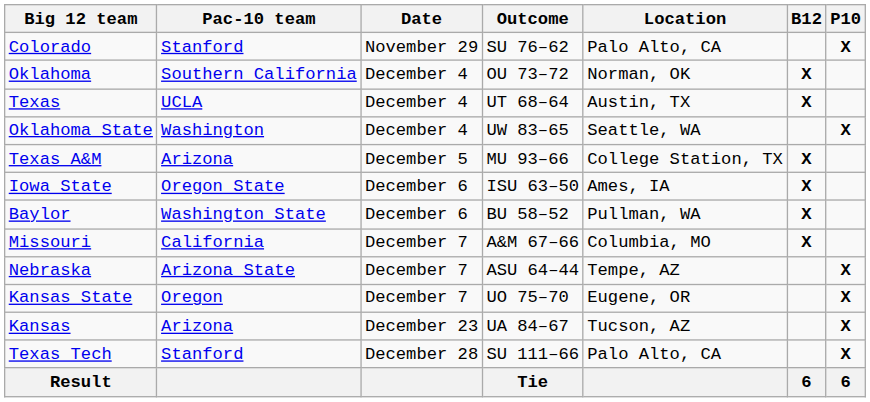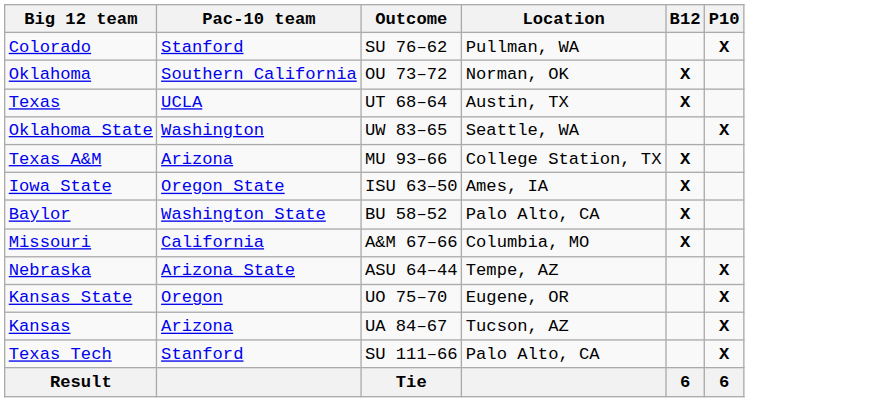 <table class="wikitable sortable">
 <tr>
 <th>Big 12 team</th>
 <th>Pac-10 team</th>
-<th>Date</th>
 <th>Outcome</th>
 <th>Location</th>
 <th>B12</th>
 <th>P10</th>
 </tr>
 <tr>
 <td><a href='#'>Colorado</a></td>
 <td><a href='#'>Stanford</a></td>
-<td>November 29</td>
 <td>SU 76–62</td>
-<td>Palo Alto, CA</td>
+<td>Pullman, WA</td>
 <td></td>
 <td align=center><strong>X</strong></td>
 </tr>
 <tr>
 <td><a href='#'>Oklahoma</a></td>
 <td><a href='#'>Southern California</a></td>
-<td>December 4</td>
 <td>OU 73–72</td>
 <td>Norman, OK</td>
 <td align=center><strong>X</strong></td>
 <td></td>
 </tr>
 <tr>
 <td><a href='#'>Texas</a></td>
 <td><a href='#'>UCLA</a></td>
-<td>December 4</td>
 <td>UT 68–64</td>
 <td>Austin, TX</td>
 <td align=center><strong>X</strong></td>
 <td></td>
 </tr>
 <tr>
 <td><a href='#'>Oklahoma State</a></td>
 <td><a href='#'>Washington</a></td>
-<td>December 4</td>
 <td>UW 83–65</td>
 <td>Seattle, WA</td>
 <td></td>
 <td align=center><strong>X</strong></td>
 </tr>
 <tr>
 <td><a href='#'>Texas A&M</a></td>
 <td><a href='#'>Arizona</a></td>
-<td>December 5</td>
 <td>MU 93–66</td>
 <td>College Station, TX</td>
 <td align=center><strong>X</strong></td>
 <td></td>
 </tr>
 <tr>
 <td><a href='#'>Iowa State</a></td>
 <td><a href='#'>Oregon State</a></td>
-<td>December 6</td>
 <td>ISU 63–50</td>
 <td>Ames, IA</td>
 <td align=center><strong>X</strong></td>
 <td></td>
 </tr>
 <tr>
 <td><a href='#'>Baylor</a></td>
 <td><a href='#'>Washington State</a></td>
-<td>December 6</td>
 <td>BU 58–52</td>
-<td>Pullman, WA</td>
+<td>Palo Alto, CA</td>
 <td align=center><strong>X</strong></td>
 <td></td>
 </tr>
 <tr>
 <td><a href='#'>Missouri</a></td>
 <td><a href='#'>California</a></td>
-<td>December 7</td>
 <td>A&M 67–66</td>
 <td>Columbia, MO</td>
 <td align=center><strong>X</strong></td>
 <td></td>
 </tr>
 <tr>
 <td><a href='#'>Nebraska</a></td>
 <td><a href='#'>Arizona State</a></td>
-<td>December 7</td>
 <td>ASU 64–44</td>
 <td>Tempe, AZ</td>
 <td></td>
 <td align=center><strong>X</strong></td>
 </tr>
 <tr>
 <td><a href='#'>Kansas State</a></td>
 <td><a href='#'>Oregon</a></td>
-<td>December 7</td>
 <td>UO 75–70</td>
 <td>Eugene, OR</td>
 <td></td>
 <td align=center><strong>X</strong></td>
 </tr>
 <tr>
 <td><a href='#'>Kansas</a></td>
 <td><a href='#'>Arizona</a></td>
-<td>December 23</td>
 <td>UA 84–67</td>
 <td>Tucson, AZ</td>
 <td></td>
 <td align=center><strong>X</strong></td>
 </tr>
 <tr>
 <td><a href='#'>Texas Tech</a></td>
 <td><a href='#'>Stanford</a></td>
-<td>December 28</td>
 <td>SU 111–66</td>
 <td>Palo Alto, CA</td>
 <td></td>
 <td align=center><strong>X</strong></td>
 </tr>
 <tr class="sortbottom">
 <th>Result</th>
 <th></th>
-<th></th>
 <th>Tie</th>
 <th></th>
 <th>6</th>
 <th>6</th>
 </tr>
 </table>
